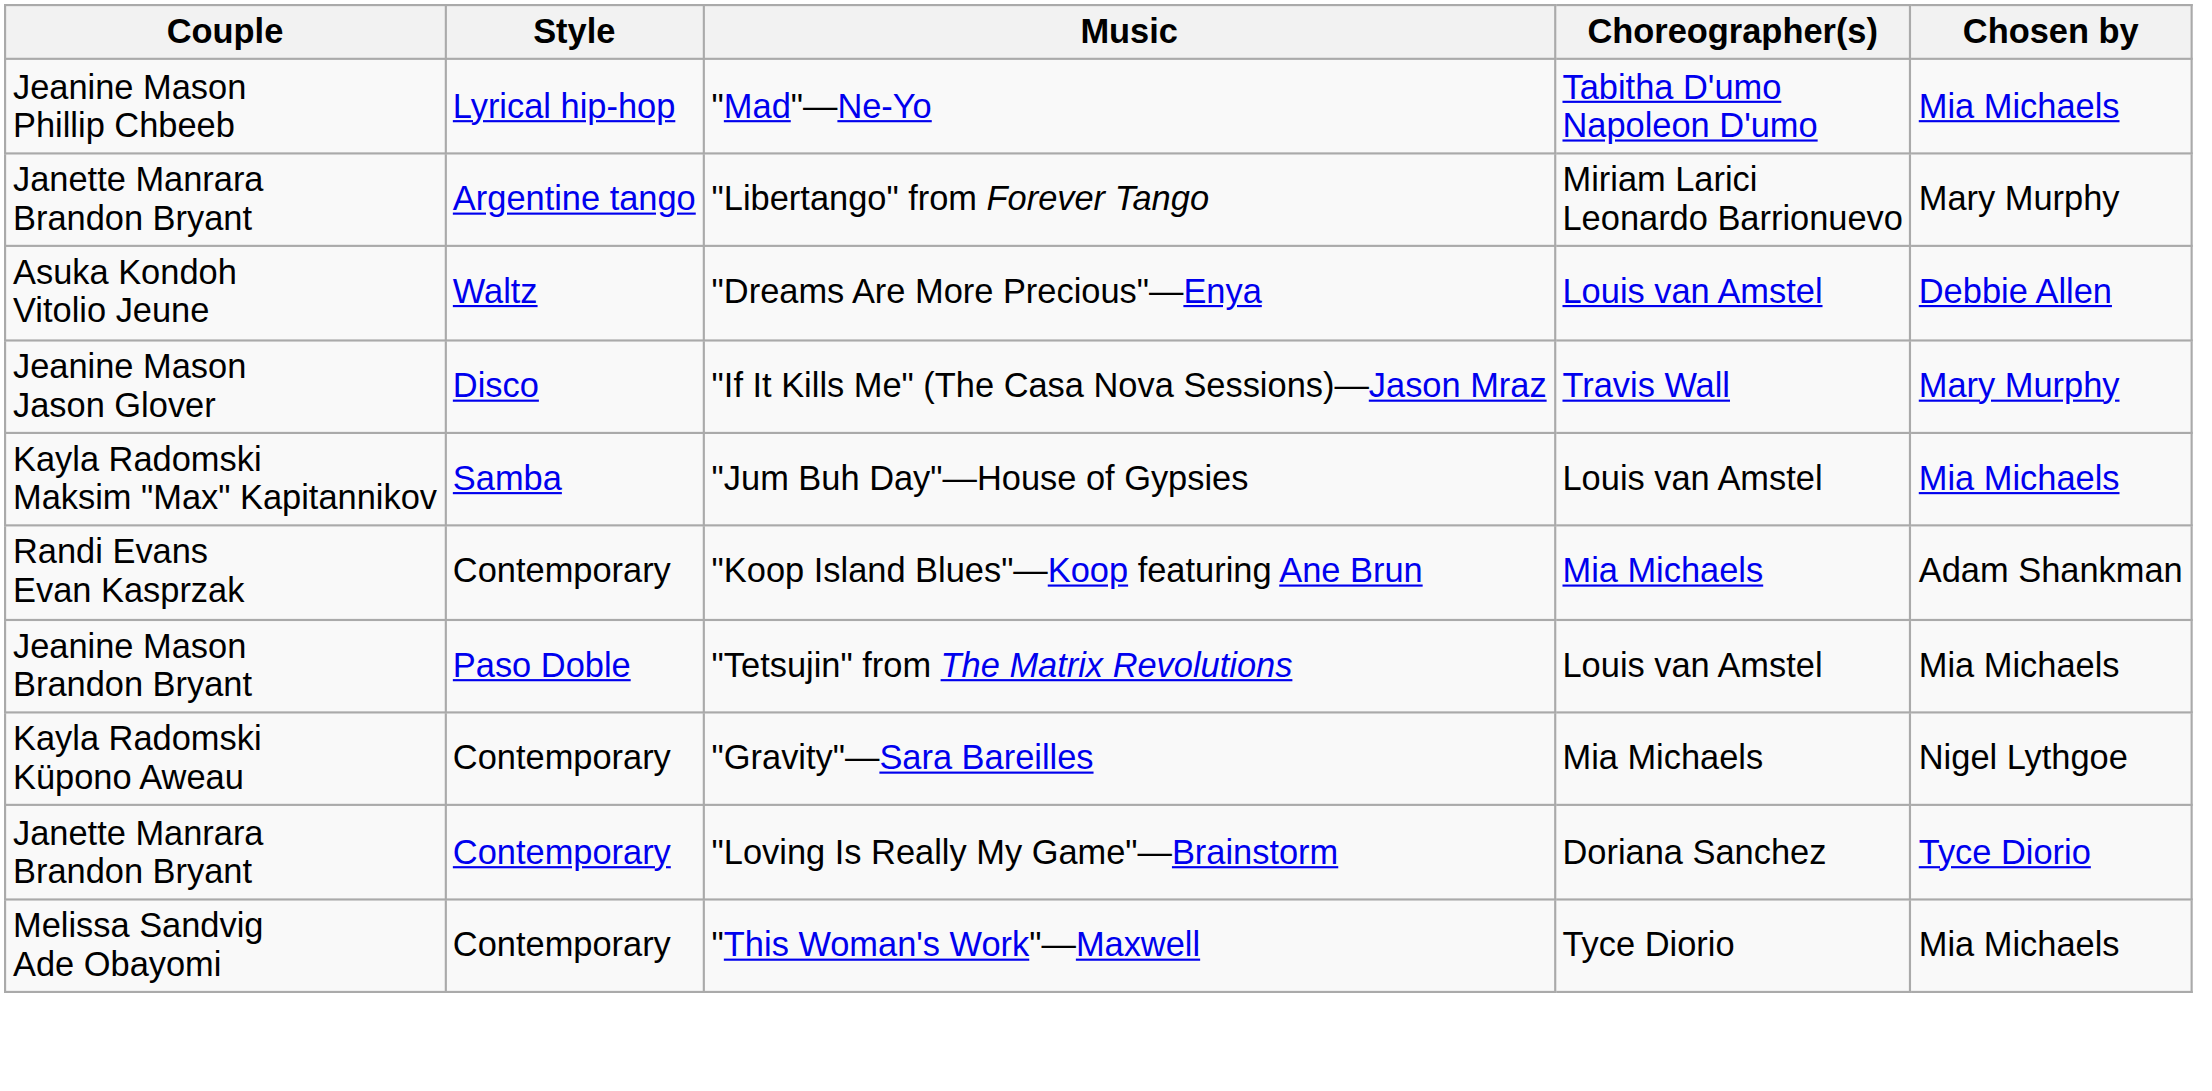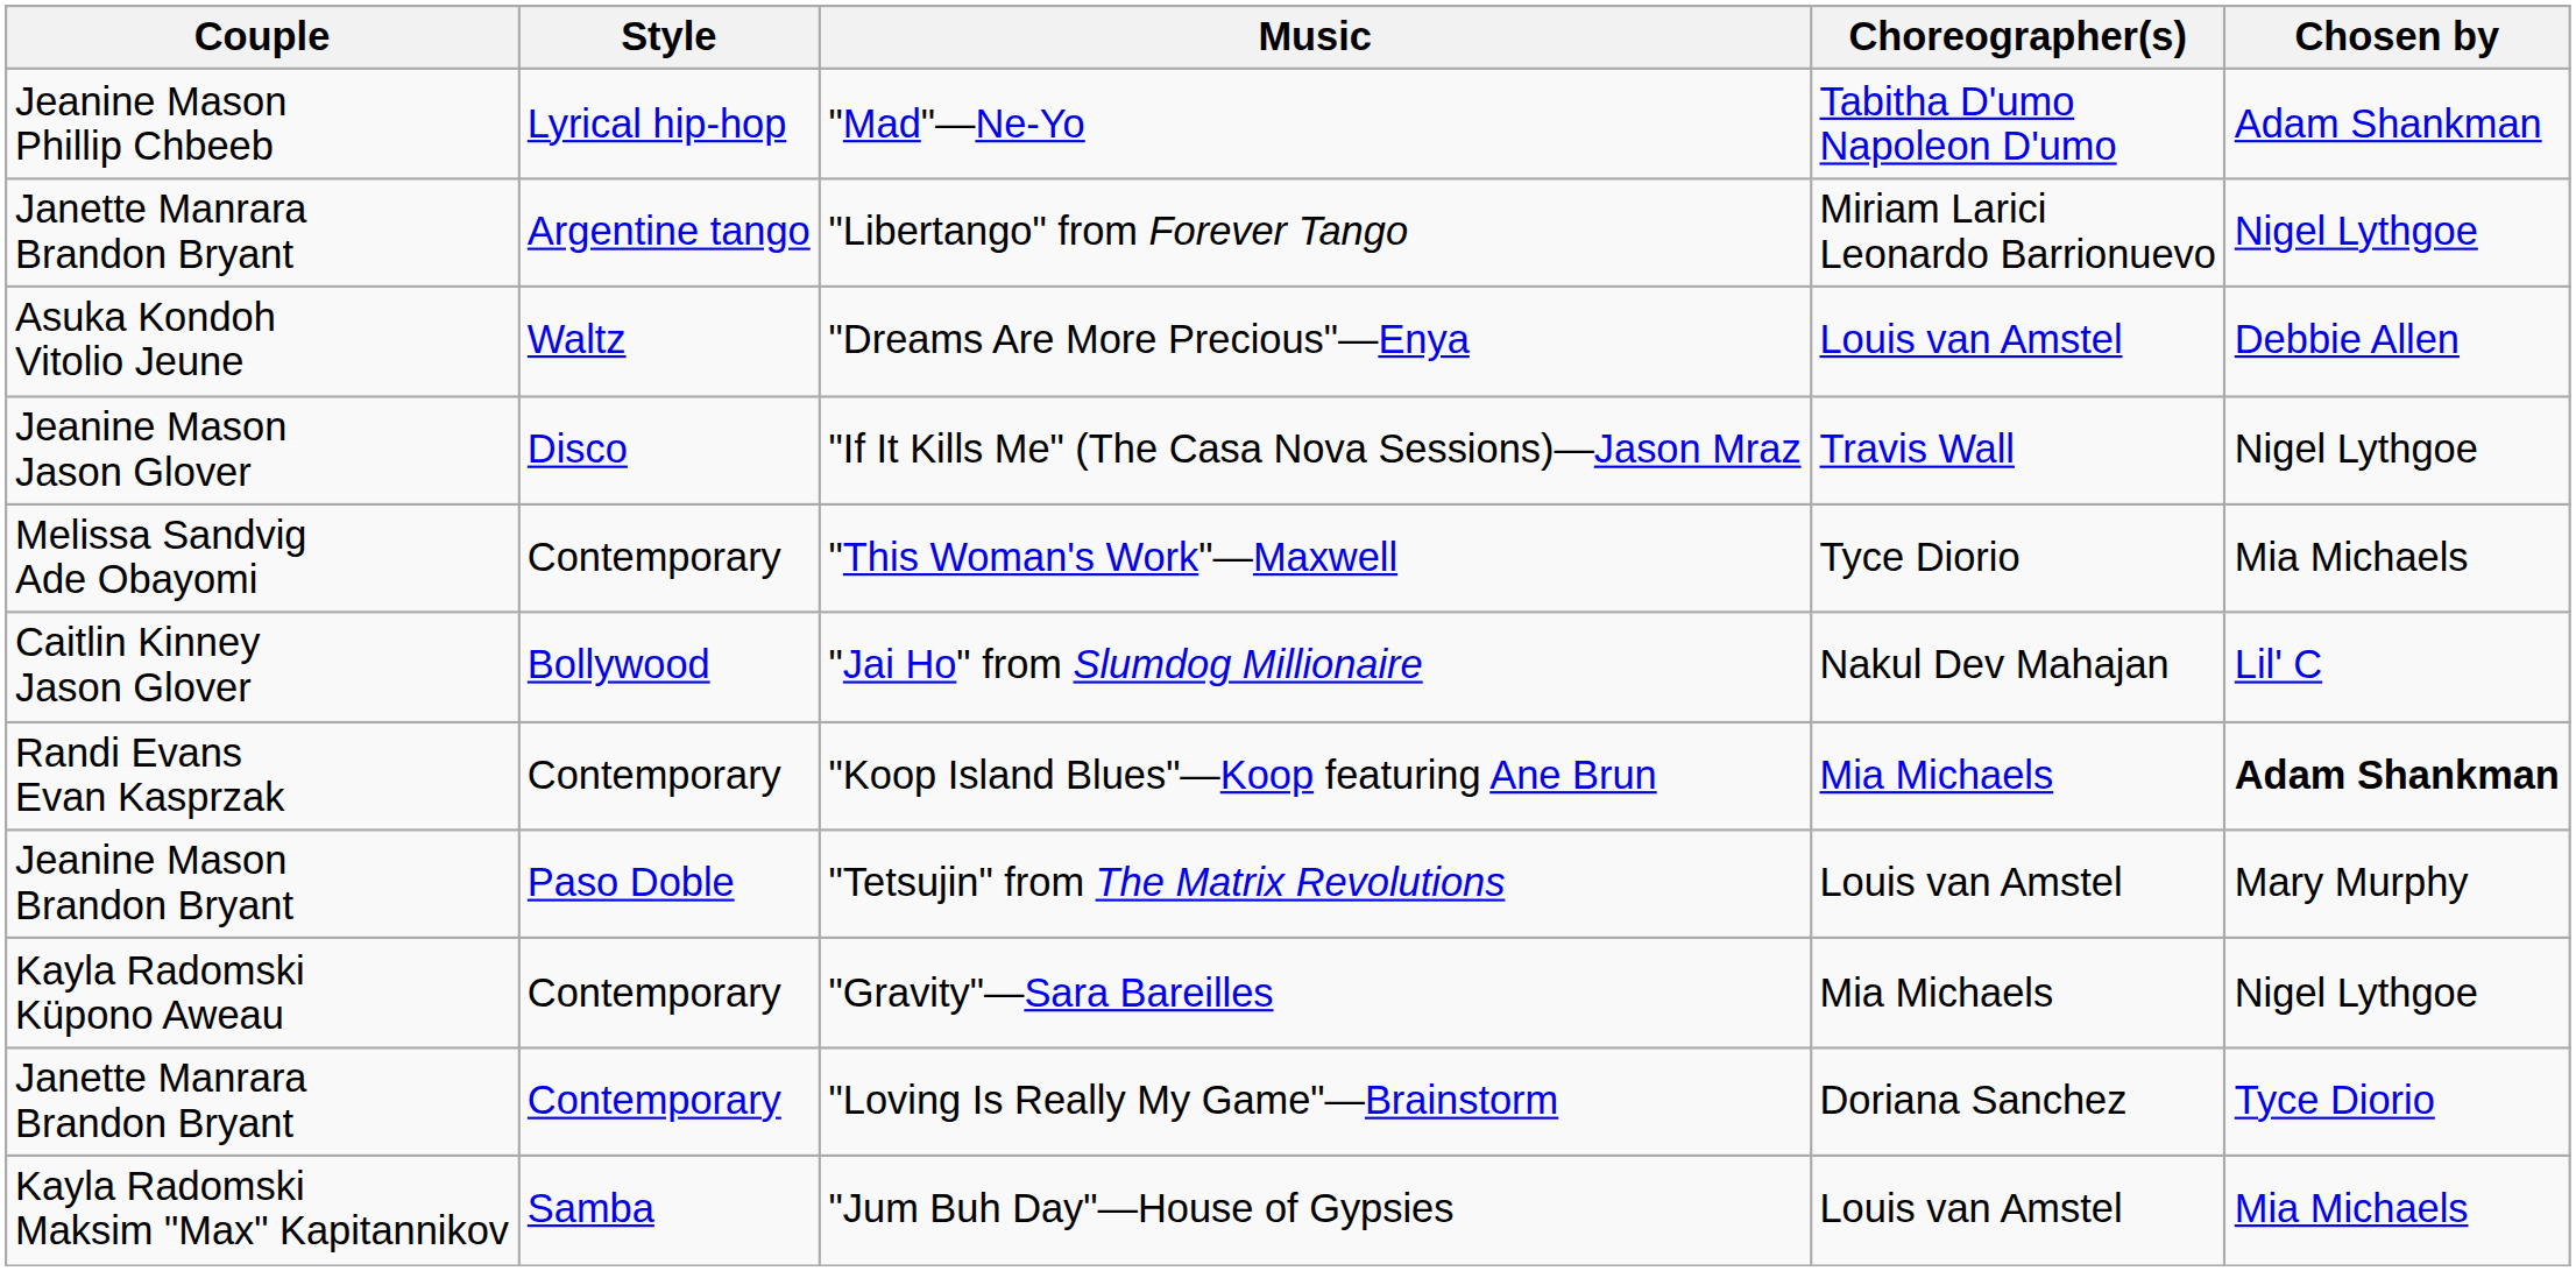 <table class="wikitable">
 <tr>
 <th>Couple</th>
 <th>Style</th>
 <th>Music</th>
 <th>Choreographer(s)</th>
 <th>Chosen by</th>
 </tr>
 <tr>
 <td>Jeanine Mason<br>Phillip Chbeeb</td>
 <td><a href='#'>Lyrical hip-hop</a></td>
 <td>"<a href='#'>Mad</a>"—<a href='#'>Ne-Yo</a></td>
 <td><a href='#'>Tabitha D'umo</a><br><a href='#'>Napoleon D'umo</a></td>
-<td><a href='#'>Mia Michaels</a></td>
+<td><a href='#'>Adam Shankman</a></td>
 </tr>
 <tr>
 <td>Janette Manrara<br>Brandon Bryant</td>
 <td><a href='#'>Argentine tango</a></td>
 <td>"Libertango" from <em>Forever Tango</em></td>
 <td>Miriam Larici<br>Leonardo Barrionuevo</td>
-<td>Mary Murphy</td>
+<td><a href='#'>Nigel Lythgoe</a></td>
 </tr>
 <tr>
 <td>Asuka Kondoh<br>Vitolio Jeune</td>
 <td><a href='#'>Waltz</a></td>
 <td>"Dreams Are More Precious"—<a href='#'>Enya</a></td>
 <td><a href='#'>Louis van Amstel</a></td>
 <td><a href='#'>Debbie Allen</a></td>
 </tr>
 <tr>
 <td>Jeanine Mason<br>Jason Glover</td>
 <td><a href='#'>Disco</a></td>
 <td>"If It Kills Me" (The Casa Nova Sessions)—<a href='#'>Jason Mraz</a></td>
 <td><a href='#'>Travis Wall</a></td>
-<td><a href='#'>Mary Murphy</a></td>
+<td>Nigel Lythgoe</td>
 </tr>
 <tr>
-<td>Kayla Radomski<br>Maksim "Max" Kapitannikov</td>
-<td><a href='#'>Samba</a></td>
-<td>"Jum Buh Day"—House of Gypsies</td>
-<td>Louis van Amstel</td>
-<td><a href='#'>Mia Michaels</a></td>
+<td>Melissa Sandvig<br>Ade Obayomi</td>
+<td>Contemporary</td>
+<td>"<a href='#'>This Woman's Work</a>"—<a href='#'>Maxwell</a></td>
+<td>Tyce Diorio</td>
+<td>Mia Michaels</td>
+</tr>
+<tr>
+<td>Caitlin Kinney<br>Jason Glover</td>
+<td><a href='#'>Bollywood</a></td>
+<td>"<a href='#'>Jai Ho</a>" from <em><a href='#'>Slumdog Millionaire</a></em></td>
+<td>Nakul Dev Mahajan</td>
+<td><a href='#'>Lil' C</a></td>
 </tr>
 <tr>
 <td>Randi Evans<br>Evan Kasprzak</td>
 <td>Contemporary</td>
 <td>"Koop Island Blues"—<a href='#'>Koop</a> featuring <a href='#'>Ane Brun</a></td>
 <td><a href='#'>Mia Michaels</a></td>
-<td>Adam Shankman</td>
+<td><strong>Adam Shankman</strong></td>
 </tr>
 <tr>
 <td>Jeanine Mason<br>Brandon Bryant</td>
 <td><a href='#'>Paso Doble</a></td>
 <td>"Tetsujin" from <em><a href='#'>The Matrix Revolutions</a></em></td>
 <td>Louis van Amstel</td>
-<td>Mia Michaels</td>
+<td>Mary Murphy</td>
 </tr>
 <tr>
 <td>Kayla Radomski<br>Küpono Aweau</td>
 <td>Contemporary</td>
 <td>"Gravity"—<a href='#'>Sara Bareilles</a></td>
 <td>Mia Michaels</td>
 <td>Nigel Lythgoe</td>
 </tr>
 <tr>
 <td>Janette Manrara<br>Brandon Bryant</td>
 <td><a href='#'>Contemporary</a></td>
 <td>"Loving Is Really My Game"—<a href='#'>Brainstorm</a></td>
 <td>Doriana Sanchez</td>
 <td><a href='#'>Tyce Diorio</a></td>
 </tr>
 <tr>
-<td>Melissa Sandvig<br>Ade Obayomi</td>
-<td>Contemporary</td>
-<td>"<a href='#'>This Woman's Work</a>"—<a href='#'>Maxwell</a></td>
-<td>Tyce Diorio</td>
-<td>Mia Michaels</td>
+<td>Kayla Radomski<br>Maksim "Max" Kapitannikov</td>
+<td><a href='#'>Samba</a></td>
+<td>"Jum Buh Day"—House of Gypsies</td>
+<td>Louis van Amstel</td>
+<td><a href='#'>Mia Michaels</a></td>
 </tr>
 </table>
